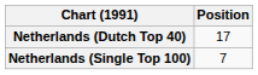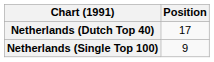 <table class="wikitable plainrowheaders sortable" style="text-align:center">
 <tr>
 <th>Chart (1991)</th>
 <th>Position</th>
 </tr>
 <tr>
 <th scope="row">Netherlands (Dutch Top 40)</th>
 <td>17</td>
 </tr>
 <tr>
 <th scope="row">Netherlands (Single Top 100)</th>
-<td>7</td>
+<td>9</td>
 </tr>
 </table>
